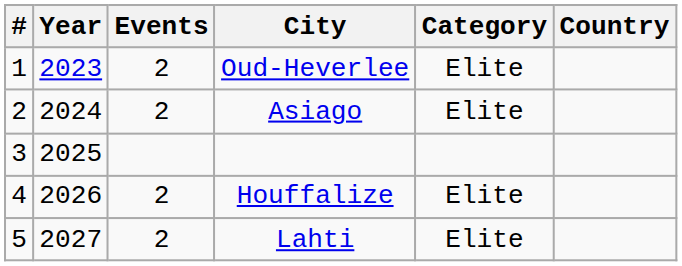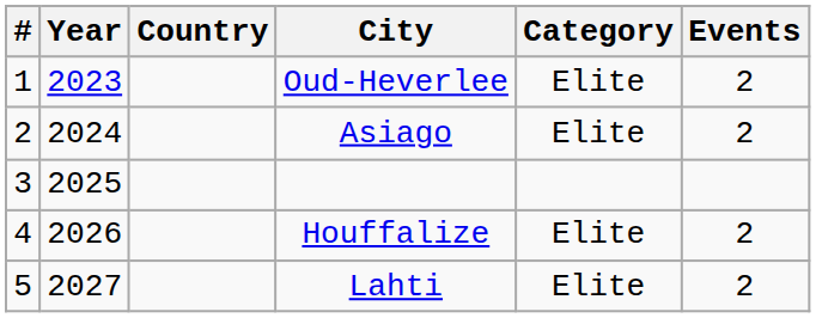 <table class="wikitable" style="text-align:center">
 <tr>
 <th>#</th>
 <th>Year</th>
-<th>Events</th>
+<th>Country</th>
 <th>City</th>
 <th>Category</th>
-<th>Country</th>
+<th>Events</th>
 </tr>
 <tr>
 <td>1</td>
 <td><a href='#'>2023</a></td>
-<td>2</td>
+<td align=left></td>
 <td><a href='#'>Oud-Heverlee</a></td>
 <td>Elite</td>
-<td align=left></td>
+<td>2</td>
 </tr>
 <tr>
 <td>2</td>
 <td>2024</td>
-<td>2</td>
+<td align=left></td>
 <td><a href='#'>Asiago</a></td>
 <td>Elite</td>
-<td align=left></td>
+<td>2</td>
 </tr>
 <tr>
 <td>3</td>
 <td>2025</td>
+<td align=left></td>
 <td></td>
 <td></td>
 <td></td>
-<td align=left></td>
 </tr>
 <tr>
 <td>4</td>
 <td>2026</td>
-<td>2</td>
+<td align=left></td>
 <td><a href='#'>Houffalize</a></td>
 <td>Elite</td>
-<td align=left></td>
+<td>2</td>
 </tr>
 <tr>
 <td>5</td>
 <td>2027</td>
-<td>2</td>
+<td align=left></td>
 <td><a href='#'>Lahti</a></td>
 <td>Elite</td>
-<td align=left></td>
+<td>2</td>
 </tr>
 </table>
